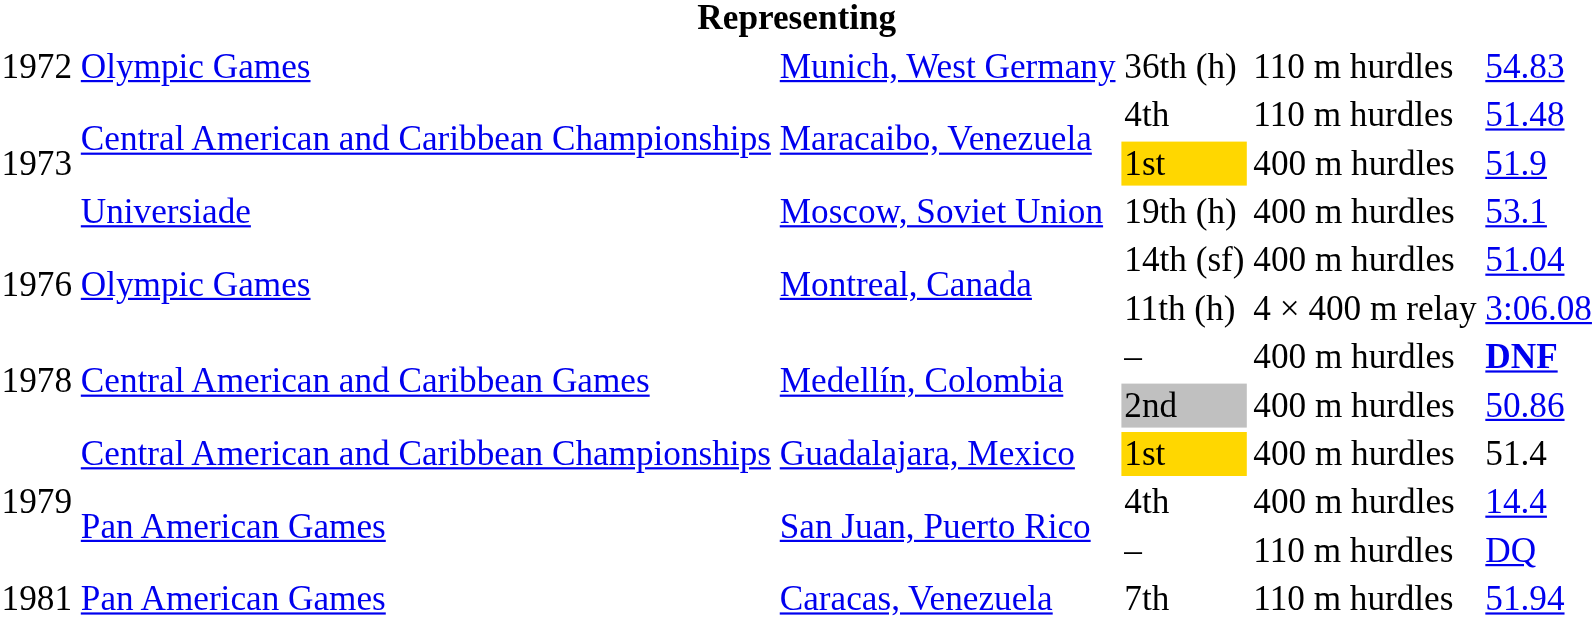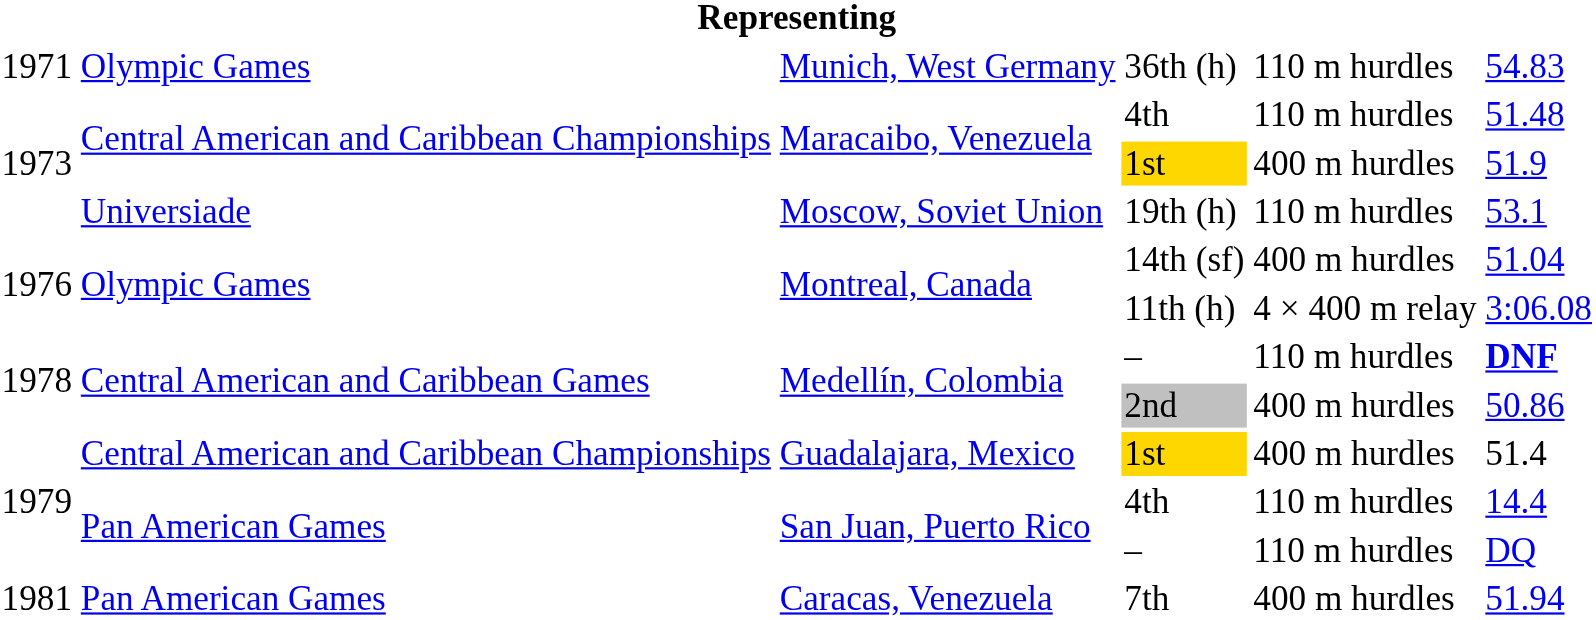 <table>
 <tr>
 <th colspan="6">Representing </th>
 </tr>
 <tr>
-<td>1972</td>
+<td>1971</td>
 <td><a href='#'>Olympic Games</a></td>
 <td><a href='#'>Munich, West Germany</a></td>
 <td>36th (h)</td>
 <td>110 m hurdles</td>
 <td><a href='#'>54.83</a></td>
 </tr>
 <tr>
 <td rowspan=3>1973</td>
 <td rowspan=2><a href='#'>Central American and Caribbean Championships</a></td>
 <td rowspan=2><a href='#'>Maracaibo, Venezuela</a></td>
 <td>4th</td>
 <td>110 m hurdles</td>
 <td><a href='#'>51.48</a></td>
 </tr>
 <tr>
 <td bgcolor=gold>1st</td>
 <td>400 m hurdles</td>
 <td><a href='#'>51.9</a></td>
 </tr>
 <tr>
 <td><a href='#'>Universiade</a></td>
 <td><a href='#'>Moscow, Soviet Union</a></td>
 <td>19th (h)</td>
-<td>400 m hurdles</td>
+<td>110 m hurdles</td>
 <td><a href='#'>53.1</a></td>
 </tr>
 <tr>
 <td rowspan=2>1976</td>
 <td rowspan=2><a href='#'>Olympic Games</a></td>
 <td rowspan=2><a href='#'>Montreal, Canada</a></td>
 <td>14th (sf)</td>
 <td>400 m hurdles</td>
 <td><a href='#'>51.04</a></td>
 </tr>
 <tr>
 <td>11th (h)</td>
 <td>4 × 400 m relay</td>
 <td><a href='#'>3:06.08</a></td>
 </tr>
 <tr>
 <td rowspan=2>1978</td>
 <td rowspan=2><a href='#'>Central American and Caribbean Games</a></td>
 <td rowspan=2><a href='#'>Medellín, Colombia</a></td>
 <td>–</td>
-<td>400 m hurdles</td>
+<td>110 m hurdles</td>
 <td><strong><a href='#'>DNF</a></strong></td>
 </tr>
 <tr>
 <td bgcolor=silver>2nd</td>
 <td>400 m hurdles</td>
 <td><a href='#'>50.86</a></td>
 </tr>
 <tr>
 <td rowspan=3>1979</td>
 <td><a href='#'>Central American and Caribbean Championships</a></td>
 <td><a href='#'>Guadalajara, Mexico</a></td>
 <td bgcolor=gold>1st</td>
 <td>400 m hurdles</td>
 <td>51.4</td>
 </tr>
 <tr>
 <td rowspan=2><a href='#'>Pan American Games</a></td>
 <td rowspan=2><a href='#'>San Juan, Puerto Rico</a></td>
 <td>4th</td>
-<td>400 m hurdles</td>
+<td>110 m hurdles</td>
 <td><a href='#'>14.4</a></td>
 </tr>
 <tr>
 <td>–</td>
 <td>110 m hurdles</td>
 <td><a href='#'>DQ</a></td>
 </tr>
 <tr>
 <td>1981</td>
 <td><a href='#'>Pan American Games</a></td>
 <td><a href='#'>Caracas, Venezuela</a></td>
 <td>7th</td>
-<td>110 m hurdles</td>
+<td>400 m hurdles</td>
 <td><a href='#'>51.94</a></td>
 </tr>
 </table>
